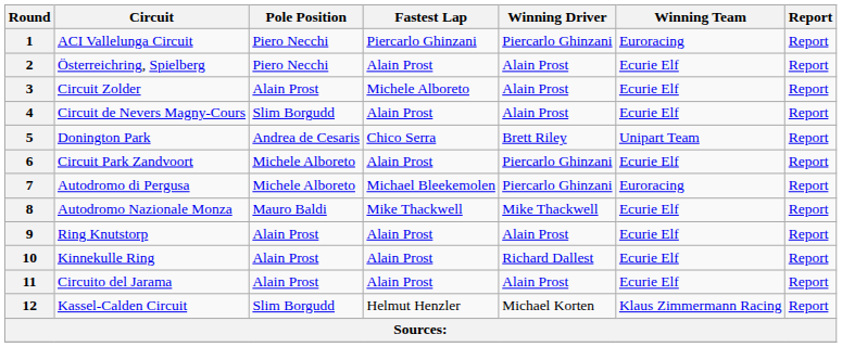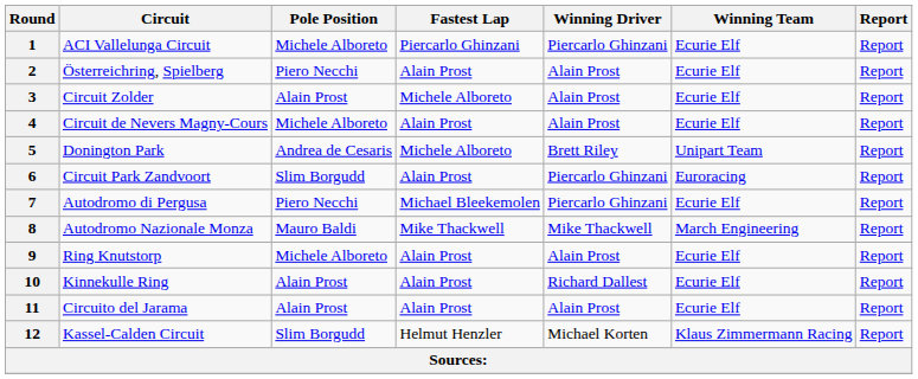 <table class="wikitable" style="font-size: 85%;">
 <tr>
 <th colspan="2">Round</th>
 <th>Circuit</th>
 <th>Pole Position</th>
 <th>Fastest Lap</th>
 <th>Winning Driver</th>
 <th>Winning Team</th>
 <th>Report</th>
 </tr>
 <tr>
 <th colspan="2">1</th>
 <td> <a href='#'>ACI Vallelunga Circuit</a></td>
-<td> <a href='#'>Piero Necchi</a></td>
+<td> <a href='#'>Michele Alboreto</a></td>
 <td> <a href='#'>Piercarlo Ghinzani</a></td>
 <td> <a href='#'>Piercarlo Ghinzani</a></td>
-<td><a href='#'>Euroracing</a></td>
+<td><a href='#'>Ecurie Elf</a></td>
 <td><a href='#'>Report</a></td>
 </tr>
 <tr>
 <th colspan="2">2</th>
 <td> <a href='#'>Österreichring</a>, <a href='#'>Spielberg</a></td>
 <td> <a href='#'>Piero Necchi</a></td>
 <td> <a href='#'>Alain Prost</a></td>
 <td> <a href='#'>Alain Prost</a></td>
 <td><a href='#'>Ecurie Elf</a></td>
 <td><a href='#'>Report</a></td>
 </tr>
 <tr>
 <th colspan="2">3</th>
 <td> <a href='#'>Circuit Zolder</a></td>
 <td> <a href='#'>Alain Prost</a></td>
 <td> <a href='#'>Michele Alboreto</a></td>
 <td> <a href='#'>Alain Prost</a></td>
 <td><a href='#'>Ecurie Elf</a></td>
 <td><a href='#'>Report</a></td>
 </tr>
 <tr>
 <th colspan="2">4</th>
 <td> <a href='#'>Circuit de Nevers Magny-Cours</a></td>
-<td> <a href='#'>Slim Borgudd</a></td>
+<td> <a href='#'>Michele Alboreto</a></td>
 <td> <a href='#'>Alain Prost</a></td>
 <td> <a href='#'>Alain Prost</a></td>
 <td><a href='#'>Ecurie Elf</a></td>
 <td><a href='#'>Report</a></td>
 </tr>
 <tr>
 <th colspan="2">5</th>
 <td> <a href='#'>Donington Park</a></td>
 <td> <a href='#'>Andrea de Cesaris</a></td>
-<td> <a href='#'>Chico Serra</a></td>
+<td> <a href='#'>Michele Alboreto</a></td>
 <td> <a href='#'>Brett Riley</a></td>
 <td><a href='#'>Unipart Team</a></td>
 <td><a href='#'>Report</a></td>
 </tr>
 <tr>
 <th colspan="2">6</th>
 <td> <a href='#'>Circuit Park Zandvoort</a></td>
-<td> <a href='#'>Michele Alboreto</a></td>
+<td> <a href='#'>Slim Borgudd</a></td>
 <td> <a href='#'>Alain Prost</a></td>
 <td> <a href='#'>Piercarlo Ghinzani</a></td>
-<td><a href='#'>Ecurie Elf</a></td>
+<td><a href='#'>Euroracing</a></td>
 <td><a href='#'>Report</a></td>
 </tr>
 <tr>
 <th colspan="2">7</th>
 <td> <a href='#'>Autodromo di Pergusa</a></td>
-<td> <a href='#'>Michele Alboreto</a></td>
+<td> <a href='#'>Piero Necchi</a></td>
 <td> <a href='#'>Michael Bleekemolen</a></td>
 <td> <a href='#'>Piercarlo Ghinzani</a></td>
-<td><a href='#'>Euroracing</a></td>
+<td><a href='#'>Ecurie Elf</a></td>
 <td><a href='#'>Report</a></td>
 </tr>
 <tr>
 <th colspan="2">8</th>
 <td> <a href='#'>Autodromo Nazionale Monza</a></td>
 <td> <a href='#'>Mauro Baldi</a></td>
 <td> <a href='#'>Mike Thackwell</a></td>
 <td> <a href='#'>Mike Thackwell</a></td>
-<td><a href='#'>Ecurie Elf</a></td>
+<td><a href='#'>March Engineering</a></td>
 <td><a href='#'>Report</a></td>
 </tr>
 <tr>
 <th colspan="2">9</th>
 <td> <a href='#'>Ring Knutstorp</a></td>
-<td> <a href='#'>Alain Prost</a></td>
+<td> <a href='#'>Michele Alboreto</a></td>
 <td> <a href='#'>Alain Prost</a></td>
 <td> <a href='#'>Alain Prost</a></td>
 <td><a href='#'>Ecurie Elf</a></td>
 <td><a href='#'>Report</a></td>
 </tr>
 <tr>
 <th colspan="2">10</th>
 <td> <a href='#'>Kinnekulle Ring</a></td>
 <td> <a href='#'>Alain Prost</a></td>
 <td> <a href='#'>Alain Prost</a></td>
 <td> <a href='#'>Richard Dallest</a></td>
 <td><a href='#'>Ecurie Elf</a></td>
 <td><a href='#'>Report</a></td>
 </tr>
 <tr>
 <th colspan="2">11</th>
 <td> <a href='#'>Circuito del Jarama</a></td>
 <td> <a href='#'>Alain Prost</a></td>
 <td> <a href='#'>Alain Prost</a></td>
 <td> <a href='#'>Alain Prost</a></td>
 <td><a href='#'>Ecurie Elf</a></td>
 <td><a href='#'>Report</a></td>
 </tr>
 <tr>
 <th colspan="2">12</th>
 <td> <a href='#'>Kassel-Calden Circuit</a></td>
 <td> <a href='#'>Slim Borgudd</a></td>
 <td> Helmut Henzler</td>
 <td> Michael Korten</td>
 <td><a href='#'>Klaus Zimmermann Racing</a></td>
 <td><a href='#'>Report</a></td>
 </tr>
 <tr>
 <th colspan="9">Sources:</th>
 </tr>
 <tr>
 </tr>
 </table>
